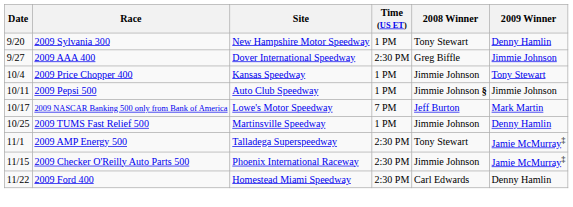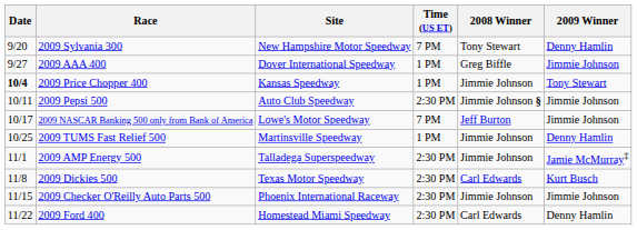 <table class="wikitable" style="font-size:90%;">
 <tr>
 <th>Date</th>
 <th>Race</th>
 <th>Site</th>
 <th>Time<br><small>(<a href='#'>US ET</a>)</small></th>
 <th>2008 Winner</th>
 <th>2009 Winner</th>
 </tr>
 <tr>
 <td>9/20</td>
 <td><a href='#'>2009 Sylvania 300</a></td>
 <td><a href='#'>New Hampshire Motor Speedway</a></td>
-<td>1 PM</td>
+<td>7 PM</td>
 <td>Tony Stewart</td>
 <td><a href='#'>Denny Hamlin</a></td>
 </tr>
 <tr>
 <td>9/27</td>
 <td><a href='#'>2009 AAA 400</a></td>
 <td><a href='#'>Dover International Speedway</a></td>
-<td>2:30 PM</td>
+<td>1 PM</td>
 <td>Greg Biffle</td>
 <td><a href='#'>Jimmie Johnson</a></td>
 </tr>
 <tr>
-<td>10/4</td>
+<td><strong>10/4</strong></td>
 <td><a href='#'>2009 Price Chopper 400</a></td>
 <td><a href='#'>Kansas Speedway</a></td>
 <td>1 PM</td>
 <td>Jimmie Johnson</td>
 <td><a href='#'>Tony Stewart</a></td>
 </tr>
 <tr>
 <td>10/11</td>
 <td><a href='#'>2009 Pepsi 500</a></td>
 <td><a href='#'>Auto Club Speedway</a></td>
-<td>1 PM</td>
+<td>2:30 PM</td>
 <td>Jimmie Johnson <strong>§</strong></td>
 <td>Jimmie Johnson</td>
 </tr>
 <tr>
 <td>10/17</td>
 <td><small><a href='#'>2009 NASCAR Banking 500 only from Bank of America</a></small></td>
 <td><a href='#'>Lowe's Motor Speedway</a></td>
 <td>7 PM</td>
 <td><a href='#'>Jeff Burton</a></td>
-<td><a href='#'>Mark Martin</a></td>
+<td>Jimmie Johnson</td>
 </tr>
 <tr>
 <td>10/25</td>
 <td><a href='#'>2009 TUMS Fast Relief 500</a></td>
 <td><a href='#'>Martinsville Speedway</a></td>
 <td>1 PM</td>
 <td>Jimmie Johnson</td>
 <td><a href='#'>Denny Hamlin</a></td>
 </tr>
 <tr>
 <td>11/1</td>
 <td><a href='#'>2009 AMP Energy 500</a></td>
 <td><a href='#'>Talladega Superspeedway</a></td>
 <td>2:30 PM</td>
-<td>Tony Stewart</td>
+<td>Jimmie Johnson</td>
 <td><a href='#'>Jamie McMurray</a><sup>‡</sup></td>
+</tr>
+<tr>
+<td>11/8</td>
+<td><a href='#'>2009 Dickies 500</a></td>
+<td><a href='#'>Texas Motor Speedway</a></td>
+<td>2:30 PM</td>
+<td><a href='#'>Carl Edwards</a></td>
+<td><a href='#'>Kurt Busch</a></td>
 </tr>
 <tr>
 <td>11/15</td>
 <td><a href='#'>2009 Checker O'Reilly Auto Parts 500</a></td>
 <td><a href='#'>Phoenix International Raceway</a></td>
 <td>2:30 PM</td>
 <td>Jimmie Johnson</td>
-<td><a href='#'>Jamie McMurray</a><sup>‡</sup></td>
+<td>Jimmie Johnson</td>
 </tr>
 <tr>
 <td>11/22</td>
 <td><a href='#'>2009 Ford 400</a></td>
 <td><a href='#'>Homestead Miami Speedway</a></td>
 <td>2:30 PM</td>
 <td>Carl Edwards</td>
 <td>Denny Hamlin</td>
 </tr>
 </table>
